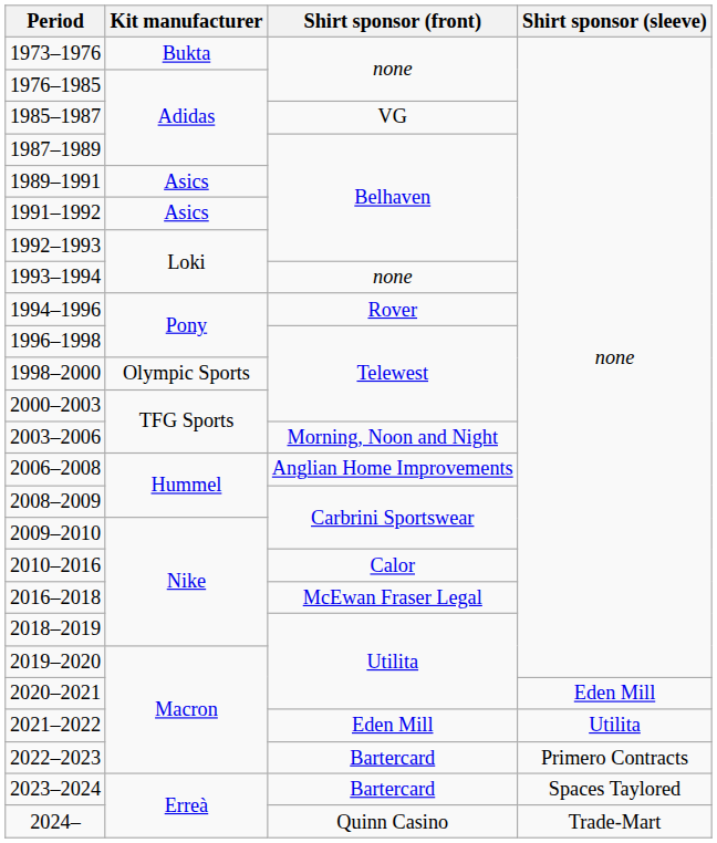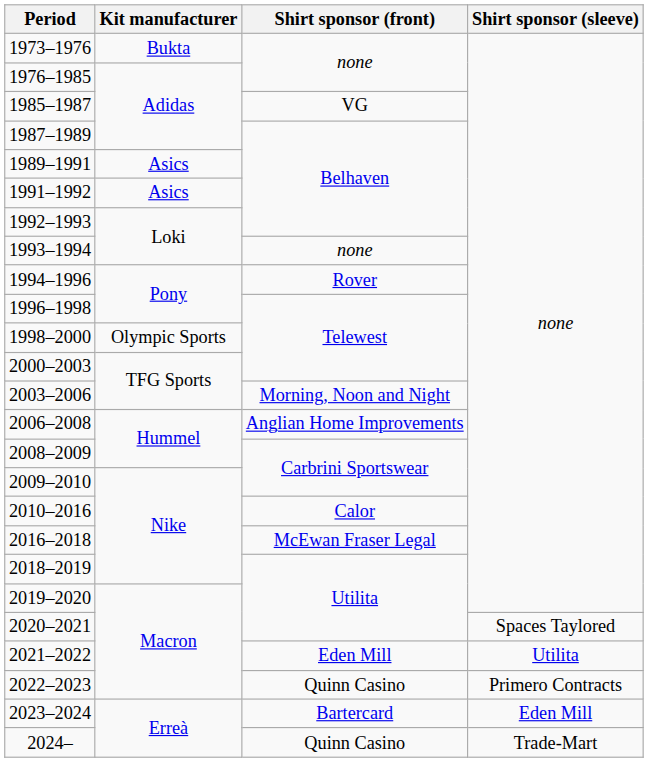 <table class="wikitable" style="text-align:center;margin-left:1em;float:right">
 <tr>
 <th>Period</th>
 <th>Kit manufacturer</th>
 <th>Shirt sponsor (front)</th>
 <th>Shirt sponsor (sleeve)</th>
 </tr>
 <tr>
 <td>1973–1976</td>
 <td><a href='#'>Bukta</a></td>
 <td rowspan=2><em>none</em></td>
 <td rowspan=20><em>none</em></td>
 </tr>
 <tr>
 <td>1976–1985</td>
 <td rowspan=3><a href='#'>Adidas</a></td>
 </tr>
 <tr>
 <td>1985–1987</td>
 <td>VG</td>
 </tr>
 <tr>
 <td>1987–1989</td>
 <td rowspan=4><a href='#'>Belhaven</a></td>
 </tr>
 <tr>
 <td>1989–1991</td>
 <td><a href='#'>Asics</a></td>
 </tr>
 <tr>
 <td>1991–1992</td>
 <td><a href='#'>Asics</a></td>
 </tr>
 <tr>
 <td>1992–1993</td>
 <td rowspan=2>Loki</td>
 </tr>
 <tr>
 <td>1993–1994</td>
 <td><em>none</em></td>
 </tr>
 <tr>
 <td>1994–1996</td>
 <td rowspan=2><a href='#'>Pony</a></td>
 <td><a href='#'>Rover</a></td>
 </tr>
 <tr>
 <td>1996–1998</td>
 <td rowspan=3><a href='#'>Telewest</a></td>
 </tr>
 <tr>
 <td>1998–2000</td>
 <td>Olympic Sports</td>
 </tr>
 <tr>
 <td>2000–2003</td>
 <td rowspan=2>TFG Sports</td>
 </tr>
 <tr>
 <td>2003–2006</td>
 <td><a href='#'>Morning, Noon and Night</a></td>
 </tr>
 <tr>
 <td>2006–2008</td>
 <td rowspan=2><a href='#'>Hummel</a></td>
 <td><a href='#'>Anglian Home Improvements</a></td>
 </tr>
 <tr>
 <td>2008–2009</td>
 <td rowspan=2><a href='#'>Carbrini Sportswear</a></td>
 </tr>
 <tr>
 <td>2009–2010</td>
 <td rowspan=4><a href='#'>Nike</a></td>
 </tr>
 <tr>
 <td>2010–2016</td>
 <td><a href='#'>Calor</a></td>
 </tr>
 <tr>
 <td>2016–2018</td>
 <td><a href='#'>McEwan Fraser Legal</a></td>
 </tr>
 <tr>
 <td>2018–2019</td>
 <td rowspan=3><a href='#'>Utilita</a></td>
 </tr>
 <tr>
 <td>2019–2020</td>
 <td rowspan=4><a href='#'>Macron</a></td>
 </tr>
 <tr>
 <td>2020–2021</td>
-<td><a href='#'>Eden Mill</a></td>
+<td>Spaces Taylored</td>
 </tr>
 <tr>
 <td>2021–2022</td>
 <td><a href='#'>Eden Mill</a></td>
 <td><a href='#'>Utilita</a></td>
 </tr>
 <tr>
 <td>2022–2023</td>
-<td><a href='#'>Bartercard</a></td>
+<td>Quinn Casino</td>
 <td>Primero Contracts</td>
 </tr>
 <tr>
 <td>2023–2024</td>
 <td rowspan=2><a href='#'>Erreà</a></td>
 <td><a href='#'>Bartercard</a></td>
-<td>Spaces Taylored</td>
+<td><a href='#'>Eden Mill</a></td>
 </tr>
 <tr>
 <td>2024–</td>
 <td>Quinn Casino</td>
 <td>Trade-Mart</td>
 </tr>
 </table>
